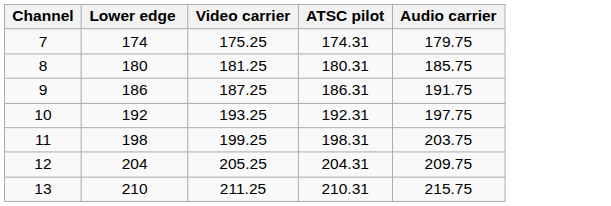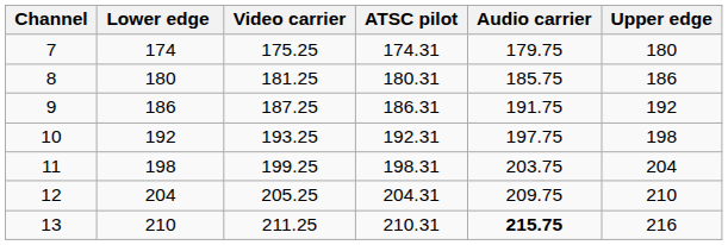 <table class="wikitable" style="text-align: center">
 <tr>
 <th> Channel </th>
 <th> Lower edge  </th>
 <th> Video carrier </th>
 <th> ATSC pilot </th>
 <th> Audio carrier </th>
+<th> Upper edge </th>
 </tr>
 <tr>
 <td>7</td>
 <td>174</td>
 <td>175.25</td>
 <td>174.31</td>
 <td>179.75</td>
+<td>180</td>
 </tr>
 <tr>
 <td>8</td>
 <td>180</td>
 <td>181.25</td>
 <td>180.31</td>
 <td>185.75</td>
+<td>186</td>
 </tr>
 <tr>
 <td>9</td>
 <td>186</td>
 <td>187.25</td>
 <td>186.31</td>
 <td>191.75</td>
+<td>192</td>
 </tr>
 <tr>
 <td>10</td>
 <td>192</td>
 <td>193.25</td>
 <td>192.31</td>
 <td>197.75</td>
+<td>198</td>
 </tr>
 <tr>
 <td>11</td>
 <td>198</td>
 <td>199.25</td>
 <td>198.31</td>
 <td>203.75</td>
+<td>204</td>
 </tr>
 <tr>
 <td>12</td>
 <td>204</td>
 <td>205.25</td>
 <td>204.31</td>
 <td>209.75</td>
+<td>210</td>
 </tr>
 <tr>
 <td>13</td>
 <td>210</td>
 <td>211.25</td>
 <td>210.31</td>
-<td>215.75</td>
+<td><strong>215.75</strong></td>
+<td>216</td>
 </tr>
 </table>
